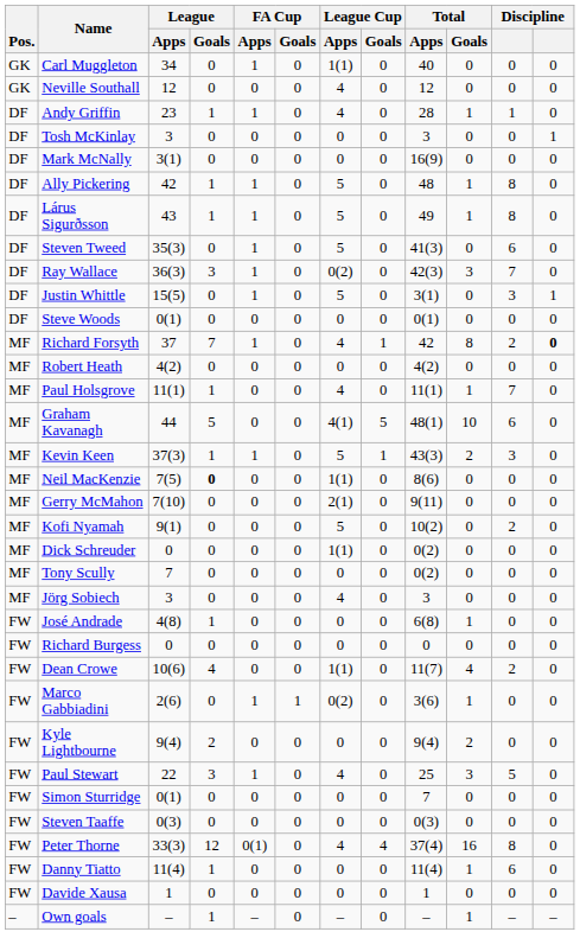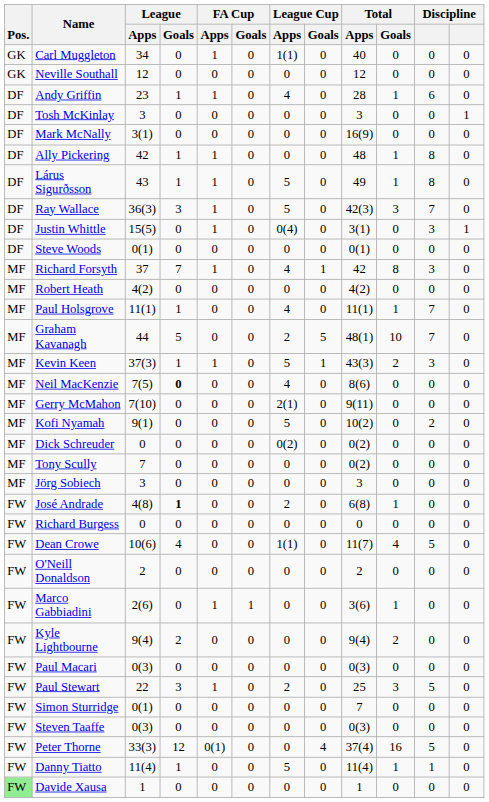 <table class="wikitable" style="text-align:center">
 <tr>
 <th rowspan="2" valign="bottom">Pos.</th>
 <th rowspan="2">Name</th>
 <th colspan="2" width="85">League</th>
 <th colspan="2" width="85">FA Cup</th>
 <th colspan="2" width="85">League Cup</th>
 <th colspan="2" width="85">Total</th>
 <th colspan="2" width="85">Discipline</th>
 </tr>
 <tr>
 <th>Apps</th>
 <th>Goals</th>
 <th>Apps</th>
 <th>Goals</th>
 <th>Apps</th>
 <th>Goals</th>
 <th>Apps</th>
 <th>Goals</th>
 <th></th>
 <th></th>
 </tr>
 <tr>
 <td align="left">GK</td>
 <td align="left"> <a href='#'>Carl Muggleton</a></td>
 <td>34</td>
 <td>0</td>
 <td>1</td>
 <td>0</td>
 <td>1(1)</td>
 <td>0</td>
 <td>40</td>
 <td>0</td>
 <td>0</td>
 <td>0</td>
 </tr>
 <tr>
 <td align="left">GK</td>
 <td align="left"> <a href='#'>Neville Southall</a></td>
 <td>12</td>
 <td>0</td>
 <td>0</td>
 <td>0</td>
-<td>4</td>
+<td>0</td>
 <td>0</td>
 <td>12</td>
 <td>0</td>
 <td>0</td>
 <td>0</td>
 </tr>
 <tr>
 <td align="left">DF</td>
 <td align="left"> <a href='#'>Andy Griffin</a></td>
 <td>23</td>
 <td>1</td>
 <td>1</td>
 <td>0</td>
 <td>4</td>
 <td>0</td>
 <td>28</td>
 <td>1</td>
-<td>1</td>
+<td>6</td>
 <td>0</td>
 </tr>
 <tr>
 <td align="left">DF</td>
 <td align="left"> <a href='#'>Tosh McKinlay</a></td>
 <td>3</td>
 <td>0</td>
 <td>0</td>
 <td>0</td>
 <td>0</td>
 <td>0</td>
 <td>3</td>
 <td>0</td>
 <td>0</td>
 <td>1</td>
 </tr>
 <tr>
 <td align="left">DF</td>
 <td align="left"> <a href='#'>Mark McNally</a></td>
 <td>3(1)</td>
 <td>0</td>
 <td>0</td>
 <td>0</td>
 <td>0</td>
 <td>0</td>
 <td>16(9)</td>
 <td>0</td>
 <td>0</td>
 <td>0</td>
 </tr>
 <tr>
 <td align="left">DF</td>
 <td align="left"> <a href='#'>Ally Pickering</a></td>
 <td>42</td>
 <td>1</td>
 <td>1</td>
 <td>0</td>
-<td>5</td>
+<td>0</td>
 <td>0</td>
 <td>48</td>
 <td>1</td>
 <td>8</td>
 <td>0</td>
 </tr>
 <tr>
 <td align="left">DF</td>
 <td align="left"> <a href='#'>Lárus Sigurðsson</a></td>
 <td>43</td>
 <td>1</td>
 <td>1</td>
 <td>0</td>
 <td>5</td>
 <td>0</td>
 <td>49</td>
 <td>1</td>
 <td>8</td>
 <td>0</td>
 </tr>
 <tr>
 <td align="left">DF</td>
-<td align="left"> <a href='#'>Steven Tweed</a></td>
-<td>35(3)</td>
-<td>0</td>
-<td>1</td>
-<td>0</td>
-<td>5</td>
-<td>0</td>
-<td>41(3)</td>
-<td>0</td>
-<td>6</td>
-<td>0</td>
-</tr>
-<tr>
-<td align="left">DF</td>
 <td align="left"> <a href='#'>Ray Wallace</a></td>
 <td>36(3)</td>
 <td>3</td>
 <td>1</td>
 <td>0</td>
-<td>0(2)</td>
+<td>5</td>
 <td>0</td>
 <td>42(3)</td>
 <td>3</td>
 <td>7</td>
 <td>0</td>
 </tr>
 <tr>
 <td align="left">DF</td>
 <td align="left"> <a href='#'>Justin Whittle</a></td>
 <td>15(5)</td>
 <td>0</td>
 <td>1</td>
 <td>0</td>
-<td>5</td>
+<td>0(4)</td>
 <td>0</td>
 <td>3(1)</td>
 <td>0</td>
 <td>3</td>
 <td>1</td>
 </tr>
 <tr>
 <td align="left">DF</td>
 <td align="left"> <a href='#'>Steve Woods</a></td>
 <td>0(1)</td>
 <td>0</td>
 <td>0</td>
 <td>0</td>
 <td>0</td>
 <td>0</td>
 <td>0(1)</td>
 <td>0</td>
 <td>0</td>
 <td>0</td>
 </tr>
 <tr>
 <td align="left">MF</td>
 <td align="left"> <a href='#'>Richard Forsyth</a></td>
 <td>37</td>
 <td>7</td>
 <td>1</td>
 <td>0</td>
 <td>4</td>
 <td>1</td>
 <td>42</td>
 <td>8</td>
-<td>2</td>
-<td><strong>0</strong></td>
+<td>3</td>
+<td>0</td>
 </tr>
 <tr>
 <td align="left">MF</td>
 <td align="left"> <a href='#'>Robert Heath</a></td>
 <td>4(2)</td>
 <td>0</td>
 <td>0</td>
 <td>0</td>
 <td>0</td>
 <td>0</td>
 <td>4(2)</td>
 <td>0</td>
 <td>0</td>
 <td>0</td>
 </tr>
 <tr>
 <td align="left">MF</td>
 <td align="left"> <a href='#'>Paul Holsgrove</a></td>
 <td>11(1)</td>
 <td>1</td>
 <td>0</td>
 <td>0</td>
 <td>4</td>
 <td>0</td>
 <td>11(1)</td>
 <td>1</td>
 <td>7</td>
 <td>0</td>
 </tr>
 <tr>
 <td align="left">MF</td>
 <td align="left"> <a href='#'>Graham Kavanagh</a></td>
 <td>44</td>
 <td>5</td>
 <td>0</td>
 <td>0</td>
-<td>4(1)</td>
+<td>2</td>
 <td>5</td>
 <td>48(1)</td>
 <td>10</td>
-<td>6</td>
+<td>7</td>
 <td>0</td>
 </tr>
 <tr>
 <td align="left">MF</td>
 <td align="left"> <a href='#'>Kevin Keen</a></td>
 <td>37(3)</td>
 <td>1</td>
 <td>1</td>
 <td>0</td>
 <td>5</td>
 <td>1</td>
 <td>43(3)</td>
 <td>2</td>
 <td>3</td>
 <td>0</td>
 </tr>
 <tr>
 <td align="left">MF</td>
 <td align="left"> <a href='#'>Neil MacKenzie</a></td>
 <td>7(5)</td>
 <td><strong>0</strong></td>
 <td>0</td>
 <td>0</td>
-<td>1(1)</td>
+<td>4</td>
 <td>0</td>
 <td>8(6)</td>
 <td>0</td>
 <td>0</td>
 <td>0</td>
 </tr>
 <tr>
 <td align="left">MF</td>
 <td align="left"> <a href='#'>Gerry McMahon</a></td>
 <td>7(10)</td>
 <td>0</td>
 <td>0</td>
 <td>0</td>
 <td>2(1)</td>
 <td>0</td>
 <td>9(11)</td>
 <td>0</td>
 <td>0</td>
 <td>0</td>
 </tr>
 <tr>
 <td align="left">MF</td>
 <td align="left"> <a href='#'>Kofi Nyamah</a></td>
 <td>9(1)</td>
 <td>0</td>
 <td>0</td>
 <td>0</td>
 <td>5</td>
 <td>0</td>
 <td>10(2)</td>
 <td>0</td>
 <td>2</td>
 <td>0</td>
 </tr>
 <tr>
 <td align="left">MF</td>
 <td align="left"> <a href='#'>Dick Schreuder</a></td>
 <td>0</td>
 <td>0</td>
 <td>0</td>
 <td>0</td>
-<td>1(1)</td>
+<td>0(2)</td>
 <td>0</td>
 <td>0(2)</td>
 <td>0</td>
 <td>0</td>
 <td>0</td>
 </tr>
 <tr>
 <td align="left">MF</td>
 <td align="left"> <a href='#'>Tony Scully</a></td>
 <td>7</td>
 <td>0</td>
 <td>0</td>
 <td>0</td>
 <td>0</td>
 <td>0</td>
 <td>0(2)</td>
 <td>0</td>
 <td>0</td>
 <td>0</td>
 </tr>
 <tr>
 <td align="left">MF</td>
 <td align="left"> <a href='#'>Jörg Sobiech</a></td>
 <td>3</td>
 <td>0</td>
 <td>0</td>
 <td>0</td>
-<td>4</td>
+<td>0</td>
 <td>0</td>
 <td>3</td>
 <td>0</td>
 <td>0</td>
 <td>0</td>
 </tr>
 <tr>
 <td align="left">FW</td>
 <td align="left"> <a href='#'>José Andrade</a></td>
 <td>4(8)</td>
-<td>1</td>
+<td><strong>1</strong></td>
 <td>0</td>
 <td>0</td>
-<td>0</td>
+<td>2</td>
 <td>0</td>
 <td>6(8)</td>
 <td>1</td>
 <td>0</td>
 <td>0</td>
 </tr>
 <tr>
 <td align="left">FW</td>
 <td align="left"> <a href='#'>Richard Burgess</a></td>
 <td>0</td>
 <td>0</td>
 <td>0</td>
 <td>0</td>
 <td>0</td>
 <td>0</td>
 <td>0</td>
 <td>0</td>
 <td>0</td>
 <td>0</td>
 </tr>
 <tr>
 <td align="left">FW</td>
 <td align="left"> <a href='#'>Dean Crowe</a></td>
 <td>10(6)</td>
 <td>4</td>
 <td>0</td>
 <td>0</td>
 <td>1(1)</td>
 <td>0</td>
 <td>11(7)</td>
 <td>4</td>
+<td>5</td>
+<td>0</td>
+</tr>
+<tr>
+<td align="left">FW</td>
+<td align="left"> <a href='#'>O'Neill Donaldson</a></td>
 <td>2</td>
+<td>0</td>
+<td>0</td>
+<td>0</td>
+<td>0</td>
+<td>0</td>
+<td>2</td>
+<td>0</td>
+<td>0</td>
 <td>0</td>
 </tr>
 <tr>
 <td align="left">FW</td>
 <td align="left"> <a href='#'>Marco Gabbiadini</a></td>
 <td>2(6)</td>
 <td>0</td>
 <td>1</td>
 <td>1</td>
-<td>0(2)</td>
+<td>0</td>
 <td>0</td>
 <td>3(6)</td>
 <td>1</td>
 <td>0</td>
 <td>0</td>
 </tr>
 <tr>
 <td align="left">FW</td>
 <td align="left"> <a href='#'>Kyle Lightbourne</a></td>
 <td>9(4)</td>
 <td>2</td>
 <td>0</td>
 <td>0</td>
 <td>0</td>
 <td>0</td>
 <td>9(4)</td>
 <td>2</td>
 <td>0</td>
 <td>0</td>
 </tr>
 <tr>
 <td align="left">FW</td>
+<td align="left"> <a href='#'>Paul Macari</a></td>
+<td>0(3)</td>
+<td>0</td>
+<td>0</td>
+<td>0</td>
+<td>0</td>
+<td>0</td>
+<td>0(3)</td>
+<td>0</td>
+<td>0</td>
+<td>0</td>
+</tr>
+<tr>
+<td align="left">FW</td>
 <td align="left"> <a href='#'>Paul Stewart</a></td>
 <td>22</td>
 <td>3</td>
 <td>1</td>
 <td>0</td>
-<td>4</td>
+<td>2</td>
 <td>0</td>
 <td>25</td>
 <td>3</td>
 <td>5</td>
 <td>0</td>
 </tr>
 <tr>
 <td align="left">FW</td>
 <td align="left"> <a href='#'>Simon Sturridge</a></td>
 <td>0(1)</td>
 <td>0</td>
 <td>0</td>
 <td>0</td>
 <td>0</td>
 <td>0</td>
 <td>7</td>
 <td>0</td>
 <td>0</td>
 <td>0</td>
 </tr>
 <tr>
 <td align="left">FW</td>
 <td align="left"> <a href='#'>Steven Taaffe</a></td>
 <td>0(3)</td>
 <td>0</td>
 <td>0</td>
 <td>0</td>
 <td>0</td>
 <td>0</td>
 <td>0(3)</td>
 <td>0</td>
 <td>0</td>
 <td>0</td>
 </tr>
 <tr>
 <td align="left">FW</td>
 <td align="left"> <a href='#'>Peter Thorne</a></td>
 <td>33(3)</td>
 <td>12</td>
 <td>0(1)</td>
 <td>0</td>
-<td>4</td>
+<td>0</td>
 <td>4</td>
 <td>37(4)</td>
 <td>16</td>
-<td>8</td>
+<td>5</td>
 <td>0</td>
 </tr>
 <tr>
 <td align="left">FW</td>
 <td align="left"> <a href='#'>Danny Tiatto</a></td>
 <td>11(4)</td>
 <td>1</td>
 <td>0</td>
 <td>0</td>
-<td>0</td>
+<td>5</td>
 <td>0</td>
 <td>11(4)</td>
 <td>1</td>
-<td>6</td>
+<td>1</td>
 <td>0</td>
 </tr>
 <tr>
-<td align="left">FW</td>
+<td align="left" style="background: lightgreen;">FW</td>
 <td align="left"> <a href='#'>Davide Xausa</a></td>
 <td>1</td>
 <td>0</td>
 <td>0</td>
 <td>0</td>
 <td>0</td>
 <td>0</td>
 <td>1</td>
 <td>0</td>
 <td>0</td>
 <td>0</td>
 </tr>
-<tr>
-<td align="left">–</td>
-<td align="left"><a href='#'>Own goals</a></td>
-<td>–</td>
-<td>1</td>
-<td>–</td>
-<td>0</td>
-<td>–</td>
-<td>0</td>
-<td>–</td>
-<td>1</td>
-<td>–</td>
-<td>–</td>
-</tr>
 </table>
